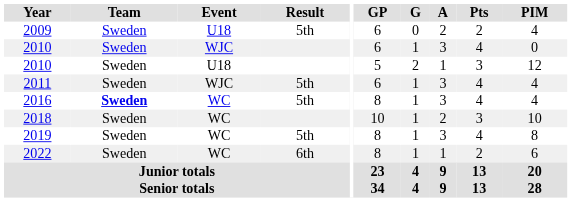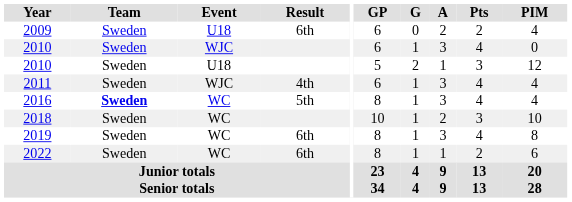 <table border="0" cellpadding="1" cellspacing="0" ID="Table3" style="text-align:center; width:40em">
 <tr ALIGN="center" bgcolor="#e0e0e0">
 <th>Year</th>
 <th>Team</th>
 <th>Event</th>
 <th>Result</th>
 <th rowspan="99" bgcolor="#ffffff"></th>
 <th>GP</th>
 <th>G</th>
 <th>A</th>
 <th>Pts</th>
 <th>PIM</th>
 </tr>
 <tr>
 <td><a href='#'>2009</a></td>
 <td><a href='#'>Sweden</a></td>
 <td><a href='#'>U18</a></td>
-<td>5th</td>
+<td>6th</td>
 <td>6</td>
 <td>0</td>
 <td>2</td>
 <td>2</td>
 <td>4</td>
 </tr>
 <tr bgcolor="#f0f0f0">
 <td><a href='#'>2010</a></td>
 <td><a href='#'>Sweden</a></td>
 <td><a href='#'>WJC</a></td>
 <td></td>
 <td>6</td>
 <td>1</td>
 <td>3</td>
 <td>4</td>
 <td>0</td>
 </tr>
 <tr>
 <td><a href='#'>2010</a></td>
 <td>Sweden</td>
 <td>U18</td>
 <td></td>
 <td>5</td>
 <td>2</td>
 <td>1</td>
 <td>3</td>
 <td>12</td>
 </tr>
 <tr bgcolor="#f0f0f0">
 <td><a href='#'>2011</a></td>
 <td>Sweden</td>
 <td>WJC</td>
-<td>5th</td>
+<td>4th</td>
 <td>6</td>
 <td>1</td>
 <td>3</td>
 <td>4</td>
 <td>4</td>
 </tr>
 <tr>
 <td><a href='#'>2016</a></td>
 <td><strong><a href='#'>Sweden</a></strong></td>
 <td><a href='#'>WC</a></td>
 <td>5th</td>
 <td>8</td>
 <td>1</td>
 <td>3</td>
 <td>4</td>
 <td>4</td>
 </tr>
 <tr bgcolor="#f0f0f0">
 <td><a href='#'>2018</a></td>
 <td>Sweden</td>
 <td>WC</td>
 <td></td>
 <td>10</td>
 <td>1</td>
 <td>2</td>
 <td>3</td>
 <td>10</td>
 </tr>
 <tr>
 <td><a href='#'>2019</a></td>
 <td>Sweden</td>
 <td>WC</td>
-<td>5th</td>
+<td>6th</td>
 <td>8</td>
 <td>1</td>
 <td>3</td>
 <td>4</td>
 <td>8</td>
 </tr>
 <tr bgcolor="#f0f0f0">
 <td><a href='#'>2022</a></td>
 <td>Sweden</td>
 <td>WC</td>
 <td>6th</td>
 <td>8</td>
 <td>1</td>
 <td>1</td>
 <td>2</td>
 <td>6</td>
 </tr>
 <tr bgcolor="#e0e0e0">
 <th colspan="4">Junior totals</th>
 <th>23</th>
 <th>4</th>
 <th>9</th>
 <th>13</th>
 <th>20</th>
 </tr>
 <tr bgcolor="#e0e0e0">
 <th colspan="4">Senior totals</th>
 <th>34</th>
 <th>4</th>
 <th>9</th>
 <th>13</th>
 <th>28</th>
 </tr>
 </table>
